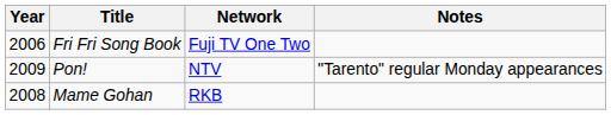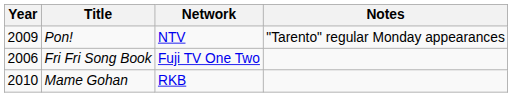 <table class="wikitable">
 <tr>
 <th>Year</th>
 <th>Title</th>
 <th>Network</th>
 <th>Notes</th>
 </tr>
 <tr>
+<td>2009</td>
+<td><em>Pon!</em></td>
+<td><a href='#'>NTV</a></td>
+<td>"Tarento" regular Monday appearances</td>
+</tr>
+<tr>
 <td>2006</td>
 <td><em>Fri Fri Song Book</em></td>
 <td><a href='#'>Fuji TV One Two</a></td>
 <td></td>
 </tr>
 <tr>
-<td>2009</td>
-<td><em>Pon!</em></td>
-<td><a href='#'>NTV</a></td>
-<td>"Tarento" regular Monday appearances</td>
-</tr>
-<tr>
-<td>2008</td>
+<td>2010</td>
 <td><em>Mame Gohan</em></td>
 <td><a href='#'>RKB</a></td>
 <td></td>
 </tr>
 </table>
